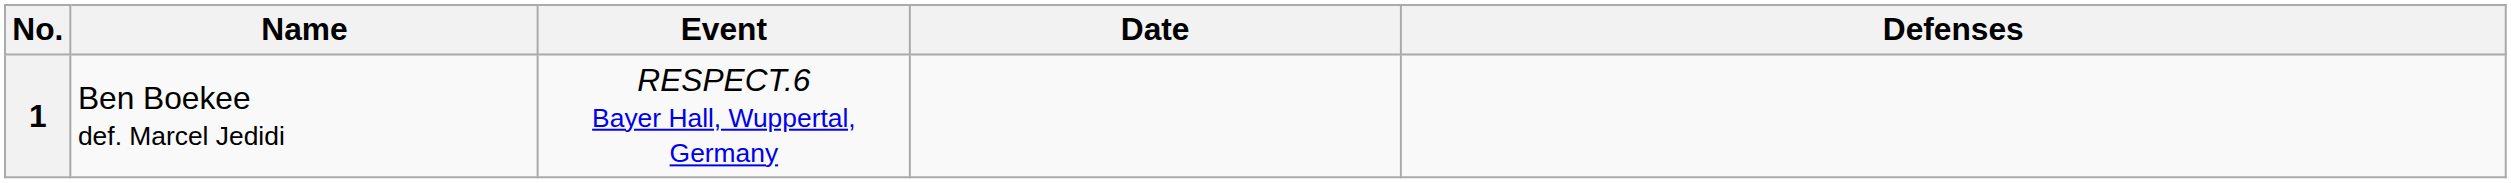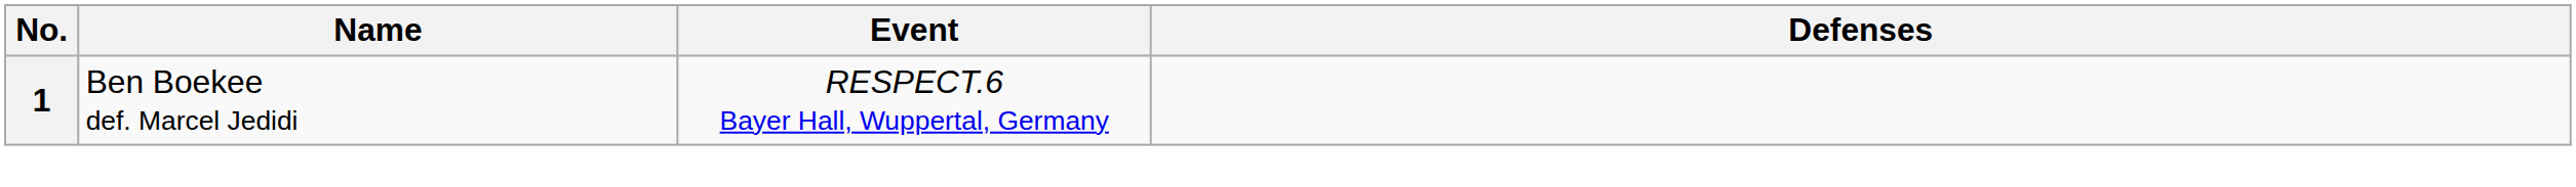 <table class="wikitable" style="width:100%;">
 <tr>
 <th style="width:1%;">No.</th>
 <th style="width:19%;">Name</th>
 <th style="width:15%;">Event</th>
-<th style="width:20%;">Date</th>
 <th style="width:45%;">Defenses</th>
 </tr>
 <tr>
 <th>1</th>
 <td align=left> Ben Boekee<br><small>def. Marcel Jedidi</small></td>
 <td align=center><em>RESPECT.6</em><br><small><a href='#'>Bayer Hall, Wuppertal, Germany</a></small></td>
-<td align=center></td>
 <td></td>
 </tr>
 </table>
